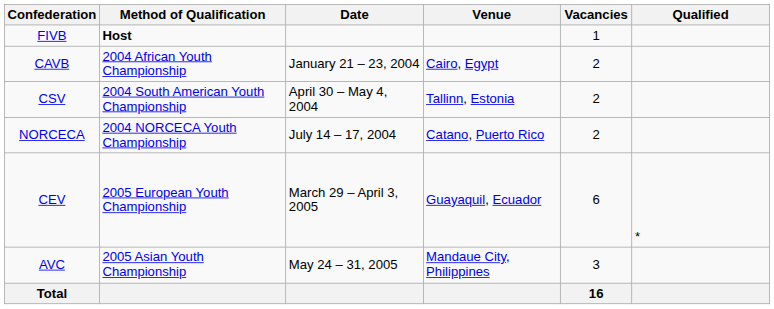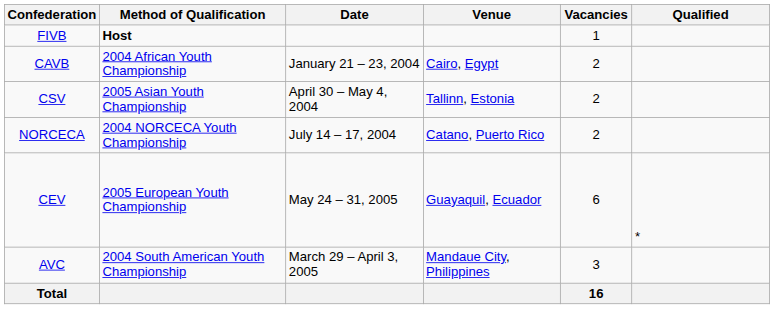 <table class="wikitable">
 <tr>
 <th width=50>Confederation</th>
 <th width=220>Method of Qualification</th>
 <th width=160>Date</th>
 <th width=160>Venue</th>
 <th width=80>Vacancies</th>
 <th width=160>Qualified</th>
 </tr>
 <tr>
 <td align=center><a href='#'>FIVB</a></td>
 <td><strong>Host</strong></td>
 <td></td>
 <td></td>
 <td style="text-align:center;">1</td>
 <td></td>
 </tr>
 <tr>
 <td align=center><a href='#'>CAVB</a></td>
 <td><a href='#'>2004 African Youth Championship</a></td>
 <td>January 21 – 23, 2004</td>
 <td> <a href='#'>Cairo</a>, <a href='#'>Egypt</a></td>
 <td style="text-align:center;">2</td>
 <td><br></td>
 </tr>
 <tr>
 <td align=center><a href='#'>CSV</a></td>
-<td><a href='#'>2004 South American Youth Championship</a></td>
+<td><a href='#'>2005 Asian Youth Championship</a></td>
 <td>April 30 – May 4, 2004</td>
 <td> <a href='#'>Tallinn</a>, <a href='#'>Estonia</a></td>
 <td style="text-align:center;">2</td>
 <td><br></td>
 </tr>
 <tr>
 <td align=center><a href='#'>NORCECA</a></td>
 <td><a href='#'>2004 NORCECA Youth Championship</a></td>
 <td>July 14 – 17, 2004</td>
 <td> <a href='#'>Catano</a>, <a href='#'>Puerto Rico</a></td>
 <td style="text-align:center;">2</td>
 <td><br></td>
 </tr>
 <tr>
 <td align=center><a href='#'>CEV</a></td>
 <td><a href='#'>2005 European Youth Championship</a></td>
-<td>March 29 – April 3, 2005</td>
+<td>May 24 – 31, 2005</td>
 <td> <a href='#'>Guayaquil</a>, <a href='#'>Ecuador</a></td>
 <td style="text-align:center;">6</td>
 <td><br><br><br><br><br>*</td>
 </tr>
 <tr>
 <td align=center><a href='#'>AVC</a></td>
-<td><a href='#'>2005 Asian Youth Championship</a></td>
-<td>May 24 – 31, 2005</td>
+<td><a href='#'>2004 South American Youth Championship</a></td>
+<td>March 29 – April 3, 2005</td>
 <td> <a href='#'>Mandaue City</a>, <a href='#'>Philippines</a></td>
 <td style="text-align:center;">3</td>
 <td><br><br></td>
 </tr>
 <tr>
 <th>Total</th>
 <th></th>
 <th></th>
 <th></th>
 <th>16</th>
 <th></th>
 </tr>
 </table>
